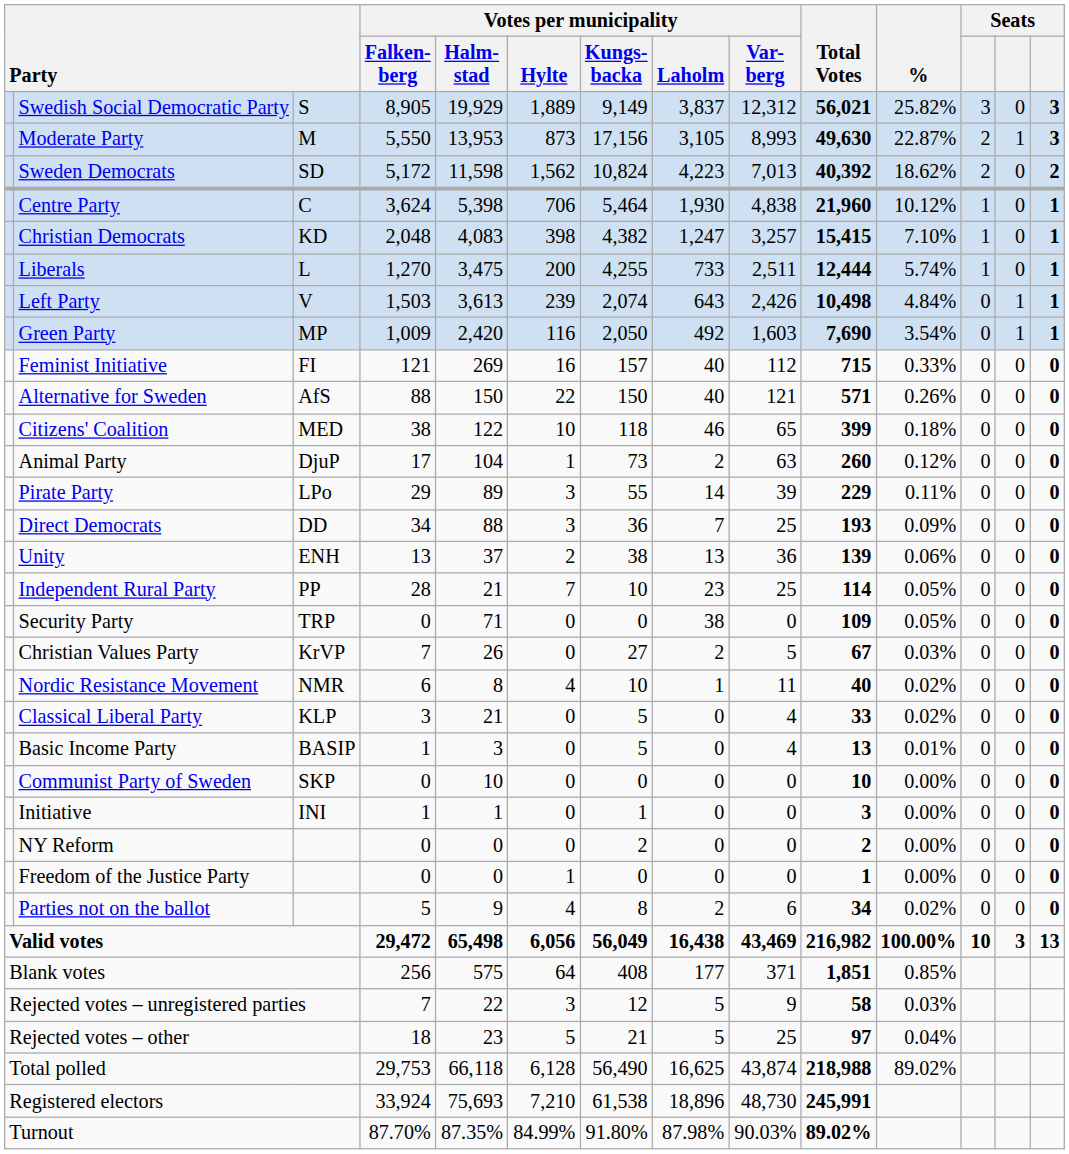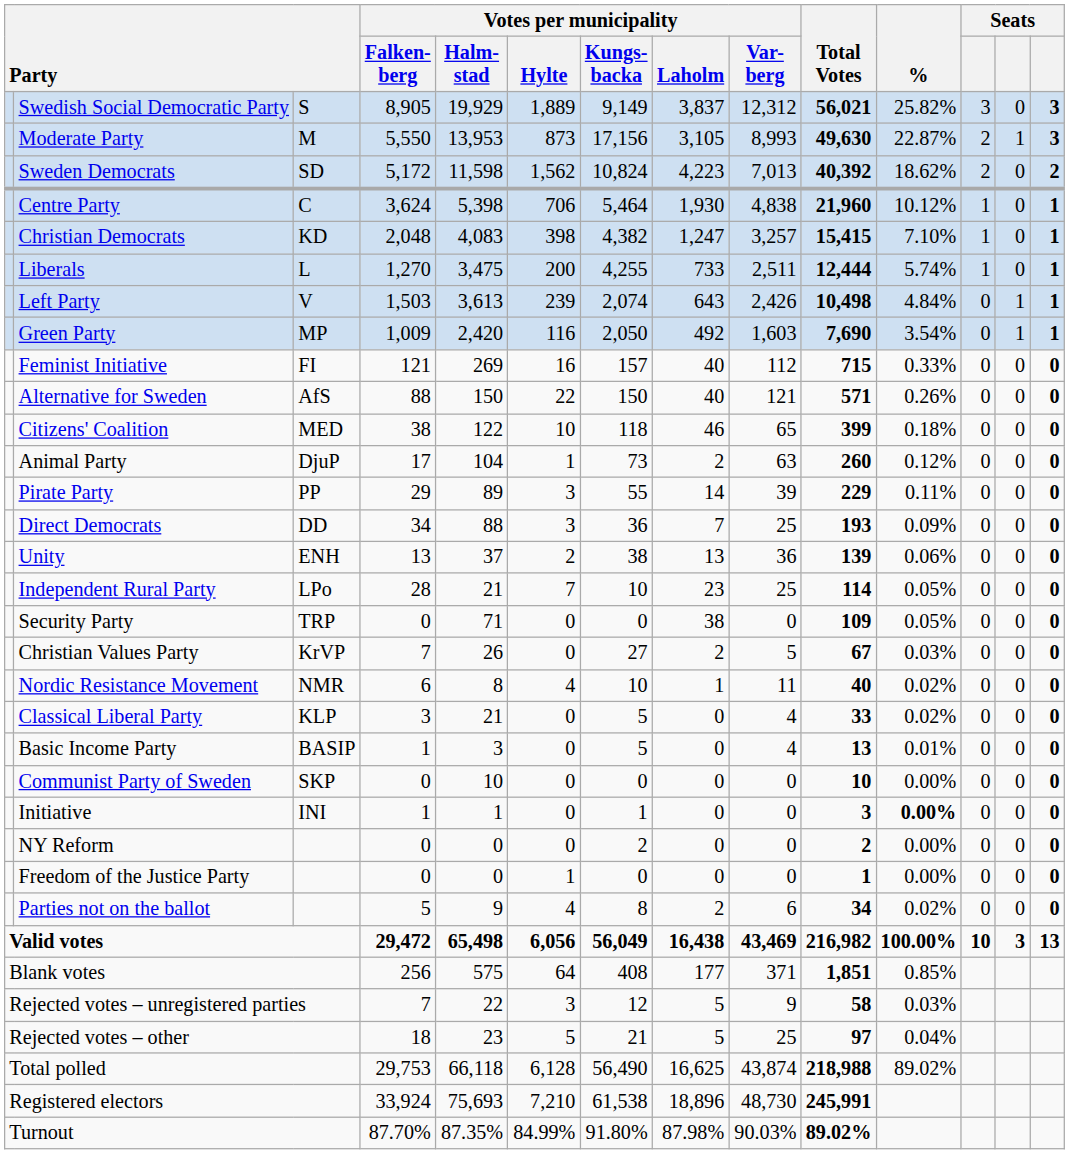 <table class="wikitable" border="1" style="text-align:right;">
 <tr>
 <th style="text-align:left;" valign=bottom rowspan=2 colspan=3>Party</th>
 <th colspan=6>Votes per municipality</th>
 <th align=center valign=bottom rowspan=2 width="50">Total Votes</th>
 <th align=center valign=bottom rowspan=2 width="50">%</th>
 <th colspan=3>Seats</th>
 </tr>
 <tr>
 <th align=center valign=bottom width="50"><a href='#'>Falken- berg</a></th>
 <th align=center valign=bottom width="50"><a href='#'>Halm- stad</a></th>
 <th align=center valign=bottom width="50"><a href='#'>Hylte</a></th>
 <th align=center valign=bottom width="50"><a href='#'>Kungs- backa</a></th>
 <th align=center valign=bottom width="50"><a href='#'>Laholm</a></th>
 <th align=center valign=bottom width="50"><a href='#'>Var- berg</a></th>
 <th align=center valign=bottom width="20"><small></small></th>
 <th align=center valign=bottom width="20"><small><a href='#'></a></small></th>
 <th align=center valign=bottom width="20"><small></small></th>
 </tr>
 <tr style="background:#CEE0F2;">
 <td></td>
 <td align=left style="white-space: nowrap;"><a href='#'>Swedish Social Democratic Party</a></td>
 <td align=left>S</td>
 <td>8,905</td>
 <td>19,929</td>
 <td>1,889</td>
 <td>9,149</td>
 <td>3,837</td>
 <td>12,312</td>
 <td><strong>56,021</strong></td>
 <td>25.82%</td>
 <td>3</td>
 <td>0</td>
 <td><strong>3</strong></td>
 </tr>
 <tr style="background:#CEE0F2;">
 <td></td>
 <td align=left><a href='#'>Moderate Party</a></td>
 <td align=left>M</td>
 <td>5,550</td>
 <td>13,953</td>
 <td>873</td>
 <td>17,156</td>
 <td>3,105</td>
 <td>8,993</td>
 <td><strong>49,630</strong></td>
 <td>22.87%</td>
 <td>2</td>
 <td>1</td>
 <td><strong>3</strong></td>
 </tr>
 <tr style="background:#CEE0F2;">
 <td></td>
 <td align=left><a href='#'>Sweden Democrats</a></td>
 <td align=left>SD</td>
 <td>5,172</td>
 <td>11,598</td>
 <td>1,562</td>
 <td>10,824</td>
 <td>4,223</td>
 <td>7,013</td>
 <td><strong>40,392</strong></td>
 <td>18.62%</td>
 <td>2</td>
 <td>0</td>
 <td><strong>2</strong></td>
 </tr>
 <tr style="background:#CEE0F2; border-top:3px solid darkgray;">
 <td></td>
 <td align=left><a href='#'>Centre Party</a></td>
 <td align=left>C</td>
 <td>3,624</td>
 <td>5,398</td>
 <td>706</td>
 <td>5,464</td>
 <td>1,930</td>
 <td>4,838</td>
 <td><strong>21,960</strong></td>
 <td>10.12%</td>
 <td>1</td>
 <td>0</td>
 <td><strong>1</strong></td>
 </tr>
 <tr style="background:#CEE0F2;">
 <td></td>
 <td align=left><a href='#'>Christian Democrats</a></td>
 <td align=left>KD</td>
 <td>2,048</td>
 <td>4,083</td>
 <td>398</td>
 <td>4,382</td>
 <td>1,247</td>
 <td>3,257</td>
 <td><strong>15,415</strong></td>
 <td>7.10%</td>
 <td>1</td>
 <td>0</td>
 <td><strong>1</strong></td>
 </tr>
 <tr style="background:#CEE0F2;">
 <td></td>
 <td align=left><a href='#'>Liberals</a></td>
 <td align=left>L</td>
 <td>1,270</td>
 <td>3,475</td>
 <td>200</td>
 <td>4,255</td>
 <td>733</td>
 <td>2,511</td>
 <td><strong>12,444</strong></td>
 <td>5.74%</td>
 <td>1</td>
 <td>0</td>
 <td><strong>1</strong></td>
 </tr>
 <tr style="background:#CEE0F2;">
 <td></td>
 <td align=left><a href='#'>Left Party</a></td>
 <td align=left>V</td>
 <td>1,503</td>
 <td>3,613</td>
 <td>239</td>
 <td>2,074</td>
 <td>643</td>
 <td>2,426</td>
 <td><strong>10,498</strong></td>
 <td>4.84%</td>
 <td>0</td>
 <td>1</td>
 <td><strong>1</strong></td>
 </tr>
 <tr style="background:#CEE0F2;">
 <td></td>
 <td align=left><a href='#'>Green Party</a></td>
 <td align=left>MP</td>
 <td>1,009</td>
 <td>2,420</td>
 <td>116</td>
 <td>2,050</td>
 <td>492</td>
 <td>1,603</td>
 <td><strong>7,690</strong></td>
 <td>3.54%</td>
 <td>0</td>
 <td>1</td>
 <td><strong>1</strong></td>
 </tr>
 <tr>
 <td></td>
 <td align=left><a href='#'>Feminist Initiative</a></td>
 <td align=left>FI</td>
 <td>121</td>
 <td>269</td>
 <td>16</td>
 <td>157</td>
 <td>40</td>
 <td>112</td>
 <td><strong>715</strong></td>
 <td>0.33%</td>
 <td>0</td>
 <td>0</td>
 <td><strong>0</strong></td>
 </tr>
 <tr>
 <td></td>
 <td align=left><a href='#'>Alternative for Sweden</a></td>
 <td align=left>AfS</td>
 <td>88</td>
 <td>150</td>
 <td>22</td>
 <td>150</td>
 <td>40</td>
 <td>121</td>
 <td><strong>571</strong></td>
 <td>0.26%</td>
 <td>0</td>
 <td>0</td>
 <td><strong>0</strong></td>
 </tr>
 <tr>
 <td></td>
 <td align=left><a href='#'>Citizens' Coalition</a></td>
 <td align=left>MED</td>
 <td>38</td>
 <td>122</td>
 <td>10</td>
 <td>118</td>
 <td>46</td>
 <td>65</td>
 <td><strong>399</strong></td>
 <td>0.18%</td>
 <td>0</td>
 <td>0</td>
 <td><strong>0</strong></td>
 </tr>
 <tr>
 <td></td>
 <td align=left>Animal Party</td>
 <td align=left>DjuP</td>
 <td>17</td>
 <td>104</td>
 <td>1</td>
 <td>73</td>
 <td>2</td>
 <td>63</td>
 <td><strong>260</strong></td>
 <td>0.12%</td>
 <td>0</td>
 <td>0</td>
 <td><strong>0</strong></td>
 </tr>
 <tr>
 <td></td>
 <td align=left><a href='#'>Pirate Party</a></td>
-<td align=left>LPo</td>
+<td align=left>PP</td>
 <td>29</td>
 <td>89</td>
 <td>3</td>
 <td>55</td>
 <td>14</td>
 <td>39</td>
 <td><strong>229</strong></td>
 <td>0.11%</td>
 <td>0</td>
 <td>0</td>
 <td><strong>0</strong></td>
 </tr>
 <tr>
 <td></td>
 <td align=left><a href='#'>Direct Democrats</a></td>
 <td align=left>DD</td>
 <td>34</td>
 <td>88</td>
 <td>3</td>
 <td>36</td>
 <td>7</td>
 <td>25</td>
 <td><strong>193</strong></td>
 <td>0.09%</td>
 <td>0</td>
 <td>0</td>
 <td><strong>0</strong></td>
 </tr>
 <tr>
 <td></td>
 <td align=left><a href='#'>Unity</a></td>
 <td align=left>ENH</td>
 <td>13</td>
 <td>37</td>
 <td>2</td>
 <td>38</td>
 <td>13</td>
 <td>36</td>
 <td><strong>139</strong></td>
 <td>0.06%</td>
 <td>0</td>
 <td>0</td>
 <td><strong>0</strong></td>
 </tr>
 <tr>
 <td></td>
 <td align=left><a href='#'>Independent Rural Party</a></td>
-<td align=left>PP</td>
+<td align=left>LPo</td>
 <td>28</td>
 <td>21</td>
 <td>7</td>
 <td>10</td>
 <td>23</td>
 <td>25</td>
 <td><strong>114</strong></td>
 <td>0.05%</td>
 <td>0</td>
 <td>0</td>
 <td><strong>0</strong></td>
 </tr>
 <tr>
 <td></td>
 <td align=left>Security Party</td>
 <td align=left>TRP</td>
 <td>0</td>
 <td>71</td>
 <td>0</td>
 <td>0</td>
 <td>38</td>
 <td>0</td>
 <td><strong>109</strong></td>
 <td>0.05%</td>
 <td>0</td>
 <td>0</td>
 <td><strong>0</strong></td>
 </tr>
 <tr>
 <td></td>
 <td align=left>Christian Values Party</td>
 <td align=left>KrVP</td>
 <td>7</td>
 <td>26</td>
 <td>0</td>
 <td>27</td>
 <td>2</td>
 <td>5</td>
 <td><strong>67</strong></td>
 <td>0.03%</td>
 <td>0</td>
 <td>0</td>
 <td><strong>0</strong></td>
 </tr>
 <tr>
 <td></td>
 <td align=left><a href='#'>Nordic Resistance Movement</a></td>
 <td align=left>NMR</td>
 <td>6</td>
 <td>8</td>
 <td>4</td>
 <td>10</td>
 <td>1</td>
 <td>11</td>
 <td><strong>40</strong></td>
 <td>0.02%</td>
 <td>0</td>
 <td>0</td>
 <td><strong>0</strong></td>
 </tr>
 <tr>
 <td></td>
 <td align=left><a href='#'>Classical Liberal Party</a></td>
 <td align=left>KLP</td>
 <td>3</td>
 <td>21</td>
 <td>0</td>
 <td>5</td>
 <td>0</td>
 <td>4</td>
 <td><strong>33</strong></td>
 <td>0.02%</td>
 <td>0</td>
 <td>0</td>
 <td><strong>0</strong></td>
 </tr>
 <tr>
 <td></td>
 <td align=left>Basic Income Party</td>
 <td align=left>BASIP</td>
 <td>1</td>
 <td>3</td>
 <td>0</td>
 <td>5</td>
 <td>0</td>
 <td>4</td>
 <td><strong>13</strong></td>
 <td>0.01%</td>
 <td>0</td>
 <td>0</td>
 <td><strong>0</strong></td>
 </tr>
 <tr>
 <td></td>
 <td align=left><a href='#'>Communist Party of Sweden</a></td>
 <td align=left>SKP</td>
 <td>0</td>
 <td>10</td>
 <td>0</td>
 <td>0</td>
 <td>0</td>
 <td>0</td>
 <td><strong>10</strong></td>
 <td>0.00%</td>
 <td>0</td>
 <td>0</td>
 <td><strong>0</strong></td>
 </tr>
 <tr>
 <td></td>
 <td align=left>Initiative</td>
 <td align=left>INI</td>
 <td>1</td>
 <td>1</td>
 <td>0</td>
 <td>1</td>
 <td>0</td>
 <td>0</td>
 <td><strong>3</strong></td>
-<td>0.00%</td>
+<td><strong>0.00%</strong></td>
 <td>0</td>
 <td>0</td>
 <td><strong>0</strong></td>
 </tr>
 <tr>
 <td></td>
 <td align=left>NY Reform</td>
 <td></td>
 <td>0</td>
 <td>0</td>
 <td>0</td>
 <td>2</td>
 <td>0</td>
 <td>0</td>
 <td><strong>2</strong></td>
 <td>0.00%</td>
 <td>0</td>
 <td>0</td>
 <td><strong>0</strong></td>
 </tr>
 <tr>
 <td></td>
 <td align=left>Freedom of the Justice Party</td>
 <td></td>
 <td>0</td>
 <td>0</td>
 <td>1</td>
 <td>0</td>
 <td>0</td>
 <td>0</td>
 <td><strong>1</strong></td>
 <td>0.00%</td>
 <td>0</td>
 <td>0</td>
 <td><strong>0</strong></td>
 </tr>
 <tr>
 <td></td>
 <td align=left><a href='#'>Parties not on the ballot</a></td>
 <td></td>
 <td>5</td>
 <td>9</td>
 <td>4</td>
 <td>8</td>
 <td>2</td>
 <td>6</td>
 <td><strong>34</strong></td>
 <td>0.02%</td>
 <td>0</td>
 <td>0</td>
 <td><strong>0</strong></td>
 </tr>
 <tr style="font-weight:bold">
 <td align=left colspan=3>Valid votes</td>
 <td>29,472</td>
 <td>65,498</td>
 <td>6,056</td>
 <td>56,049</td>
 <td>16,438</td>
 <td>43,469</td>
 <td>216,982</td>
 <td>100.00%</td>
 <td>10</td>
 <td>3</td>
 <td>13</td>
 </tr>
 <tr>
 <td align=left colspan=3>Blank votes</td>
 <td>256</td>
 <td>575</td>
 <td>64</td>
 <td>408</td>
 <td>177</td>
 <td>371</td>
 <td><strong>1,851</strong></td>
 <td>0.85%</td>
 <td></td>
 <td></td>
 <td></td>
 </tr>
 <tr>
 <td align=left colspan=3>Rejected votes – unregistered parties</td>
 <td>7</td>
 <td>22</td>
 <td>3</td>
 <td>12</td>
 <td>5</td>
 <td>9</td>
 <td><strong>58</strong></td>
 <td>0.03%</td>
 <td></td>
 <td></td>
 <td></td>
 </tr>
 <tr>
 <td align=left colspan=3>Rejected votes – other</td>
 <td>18</td>
 <td>23</td>
 <td>5</td>
 <td>21</td>
 <td>5</td>
 <td>25</td>
 <td><strong>97</strong></td>
 <td>0.04%</td>
 <td></td>
 <td></td>
 <td></td>
 </tr>
 <tr>
 <td align=left colspan=3>Total polled</td>
 <td>29,753</td>
 <td>66,118</td>
 <td>6,128</td>
 <td>56,490</td>
 <td>16,625</td>
 <td>43,874</td>
 <td><strong>218,988</strong></td>
 <td>89.02%</td>
 <td></td>
 <td></td>
 <td></td>
 </tr>
 <tr>
 <td align=left colspan=3>Registered electors</td>
 <td>33,924</td>
 <td>75,693</td>
 <td>7,210</td>
 <td>61,538</td>
 <td>18,896</td>
 <td>48,730</td>
 <td><strong>245,991</strong></td>
 <td></td>
 <td></td>
 <td></td>
 <td></td>
 </tr>
 <tr>
 <td align=left colspan=3>Turnout</td>
 <td>87.70%</td>
 <td>87.35%</td>
 <td>84.99%</td>
 <td>91.80%</td>
 <td>87.98%</td>
 <td>90.03%</td>
 <td><strong>89.02%</strong></td>
 <td></td>
 <td></td>
 <td></td>
 <td></td>
 </tr>
 </table>
